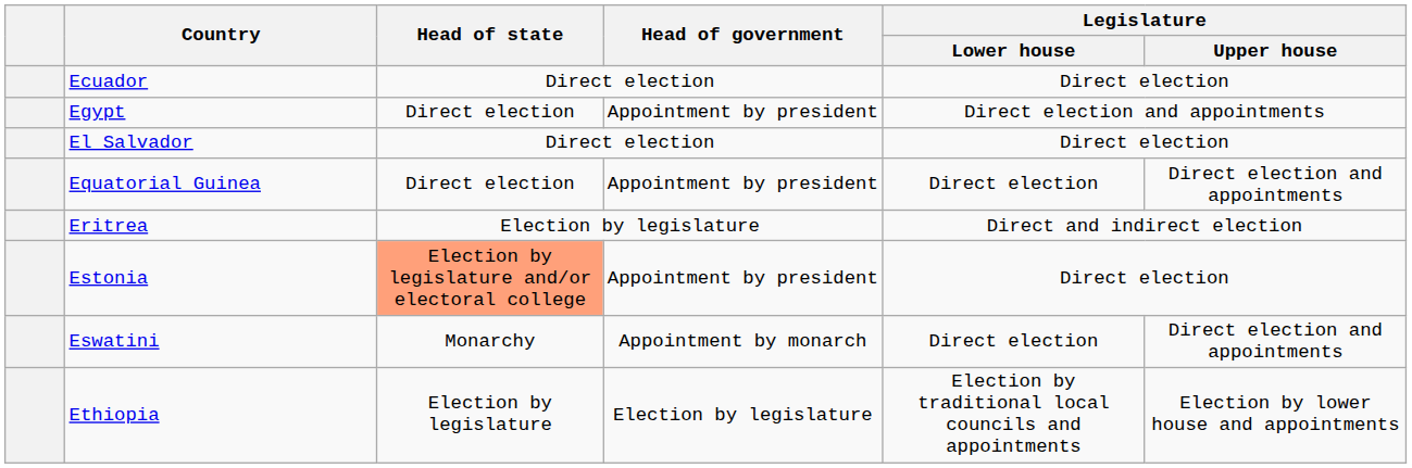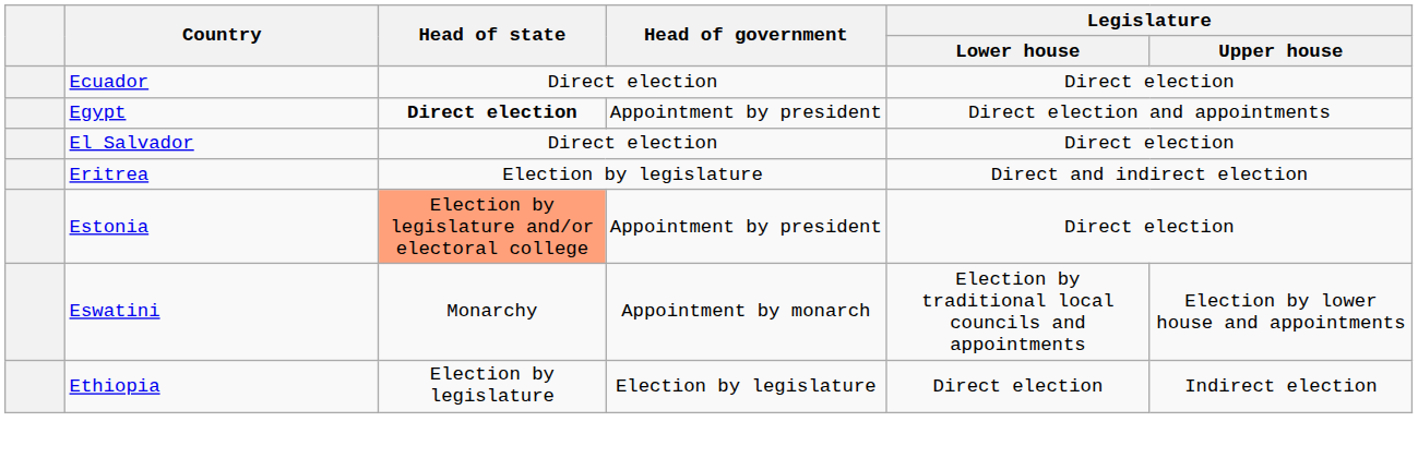 <table class="wikitable" style="text-align:center">
 <tr>
 <th width=35 rowspan=2></th>
 <th width=210 rowspan=2>Country</th>
 <th width=150 rowspan=2>Head of state</th>
 <th rowspan="2">Head of government</th>
 <th colspan=2>Legislature</th>
 </tr>
 <tr>
 <th width=175>Lower house</th>
 <th width=175>Upper house</th>
 </tr>
 <tr>
 <th></th>
 <td style="text-align:left"><a href='#'>Ecuador</a></td>
 <td colspan=2>Direct election</td>
 <td colspan=2>Direct election</td>
 </tr>
 <tr>
 <th></th>
 <td style="text-align:left"><a href='#'>Egypt</a></td>
-<td>Direct election</td>
+<td><strong>Direct election</strong></td>
 <td>Appointment by president</td>
 <td colspan=2>Direct election and appointments</td>
 </tr>
 <tr>
 <th></th>
 <td style="text-align:left"><a href='#'>El Salvador</a></td>
 <td colspan=2>Direct election</td>
 <td colspan=2>Direct election</td>
-</tr>
-<tr>
-<th></th>
-<td style="text-align:left"><a href='#'>Equatorial Guinea</a></td>
-<td>Direct election</td>
-<td>Appointment by president</td>
-<td>Direct election</td>
-<td>Direct election and appointments</td>
 </tr>
 <tr>
 <th></th>
 <td style="text-align:left"><a href='#'>Eritrea</a></td>
 <td colspan=2>Election by legislature</td>
 <td colspan=2>Direct and indirect election</td>
 </tr>
 <tr>
 <th></th>
 <td style="text-align:left"><a href='#'>Estonia</a></td>
 <td style="background: lightsalmon;">Election by legislature and/or electoral college</td>
 <td>Appointment by president</td>
 <td colspan=2>Direct election</td>
 </tr>
 <tr>
 <th></th>
 <td style="text-align:left"><a href='#'>Eswatini</a></td>
 <td>Monarchy</td>
 <td>Appointment by monarch</td>
-<td>Direct election</td>
-<td>Direct election and appointments</td>
+<td>Election by traditional local councils and appointments</td>
+<td>Election by lower house and appointments</td>
 </tr>
 <tr>
 <th></th>
 <td style="text-align:left"><a href='#'>Ethiopia</a></td>
 <td>Election by legislature</td>
 <td>Election by legislature</td>
-<td>Election by traditional local councils and appointments</td>
-<td>Election by lower house and appointments</td>
+<td>Direct election</td>
+<td>Indirect election</td>
 </tr>
 </table>
